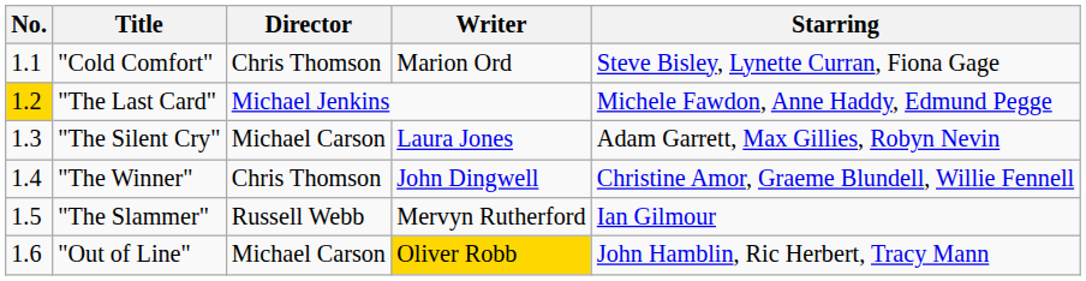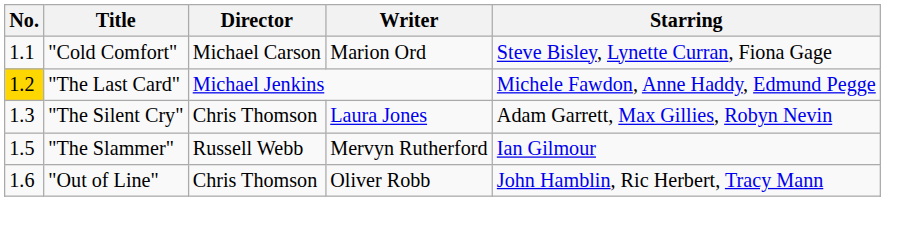 <table class="wikitable">
 <tr>
 <th>No.</th>
 <th>Title</th>
 <th>Director</th>
 <th>Writer</th>
 <th>Starring</th>
 </tr>
 <tr>
 <td>1.1</td>
 <td>"Cold Comfort"</td>
-<td>Chris Thomson</td>
+<td>Michael Carson</td>
 <td>Marion Ord</td>
 <td><a href='#'>Steve Bisley</a>, <a href='#'>Lynette Curran</a>, Fiona Gage</td>
 </tr>
 <tr>
 <td style="background: gold;">1.2</td>
 <td>"The Last Card"</td>
 <td colspan="2"><a href='#'>Michael Jenkins</a></td>
 <td><a href='#'>Michele Fawdon</a>, <a href='#'>Anne Haddy</a>, <a href='#'>Edmund Pegge</a></td>
 </tr>
 <tr>
 <td>1.3</td>
 <td>"The Silent Cry"</td>
-<td>Michael Carson</td>
+<td>Chris Thomson</td>
 <td><a href='#'>Laura Jones</a></td>
 <td>Adam Garrett, <a href='#'>Max Gillies</a>, <a href='#'>Robyn Nevin</a></td>
-</tr>
-<tr>
-<td>1.4</td>
-<td>"The Winner"</td>
-<td>Chris Thomson</td>
-<td><a href='#'>John Dingwell</a></td>
-<td><a href='#'>Christine Amor</a>, <a href='#'>Graeme Blundell</a>, <a href='#'>Willie Fennell</a></td>
 </tr>
 <tr>
 <td>1.5</td>
 <td>"The Slammer"</td>
 <td>Russell Webb</td>
 <td>Mervyn Rutherford</td>
 <td><a href='#'>Ian Gilmour</a></td>
 </tr>
 <tr>
 <td>1.6</td>
 <td>"Out of Line"</td>
-<td>Michael Carson</td>
-<td style="background: gold;">Oliver Robb</td>
+<td>Chris Thomson</td>
+<td>Oliver Robb</td>
 <td><a href='#'>John Hamblin</a>, Ric Herbert, <a href='#'>Tracy Mann</a></td>
 </tr>
 </table>
